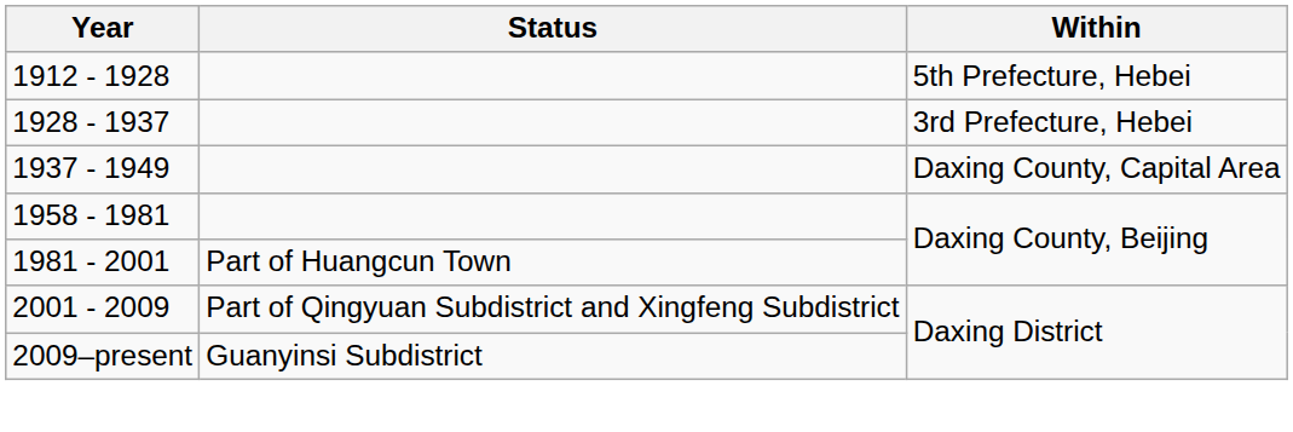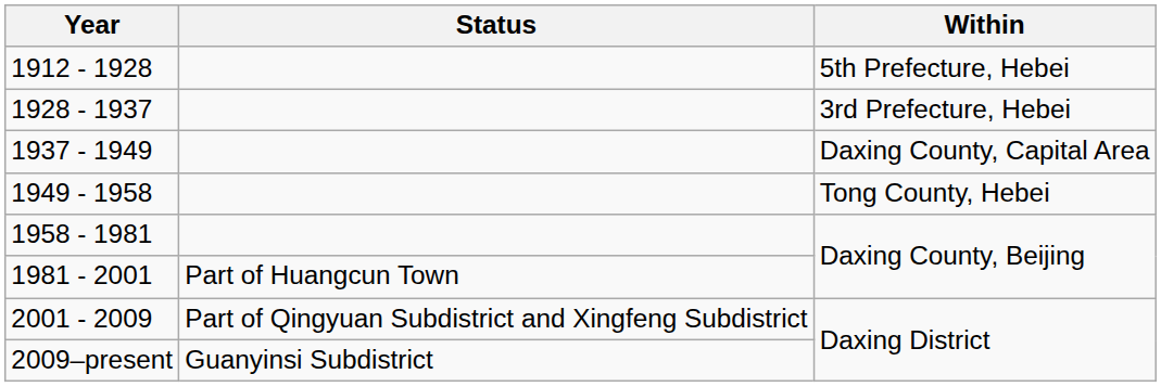 <table class="wikitable">
 <tr>
 <th>Year</th>
 <th>Status</th>
 <th>Within</th>
 </tr>
 <tr>
 <td>1912 - 1928</td>
 <td></td>
 <td>5th Prefecture, Hebei</td>
 </tr>
 <tr>
 <td>1928 - 1937</td>
 <td></td>
 <td>3rd Prefecture, Hebei</td>
 </tr>
 <tr>
 <td>1937 - 1949</td>
 <td></td>
 <td>Daxing County, Capital Area</td>
 </tr>
 <tr>
+<td>1949 - 1958</td>
+<td></td>
+<td>Tong County, Hebei</td>
+</tr>
+<tr>
 <td>1958 - 1981</td>
 <td></td>
 <td rowspan="2">Daxing County, Beijing</td>
 </tr>
 <tr>
 <td>1981 - 2001</td>
 <td>Part of Huangcun Town</td>
 </tr>
 <tr>
 <td>2001 - 2009</td>
 <td>Part of Qingyuan Subdistrict and Xingfeng Subdistrict</td>
 <td rowspan="2">Daxing District</td>
 </tr>
 <tr>
 <td>2009–present</td>
 <td>Guanyinsi Subdistrict</td>
 </tr>
 </table>
